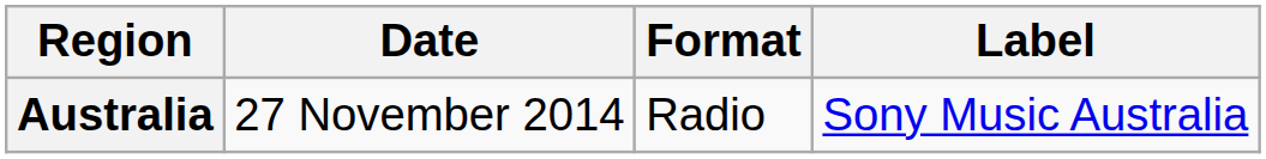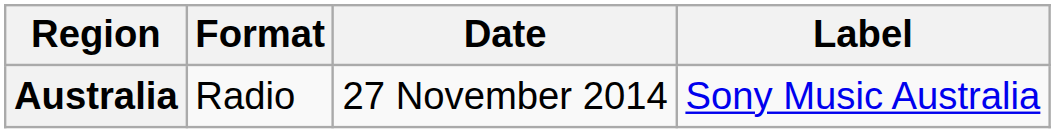 <table class="wikitable plainrowheaders">
 <tr>
 <th scope="col">Region</th>
+<th scope="col">Format</th>
 <th scope="col">Date</th>
-<th scope="col">Format</th>
 <th scope="col">Label</th>
 </tr>
 <tr>
 <th scope="row">Australia</th>
+<td>Radio</td>
 <td>27 November 2014</td>
-<td>Radio</td>
 <td><a href='#'>Sony Music Australia</a></td>
 </tr>
 </table>
